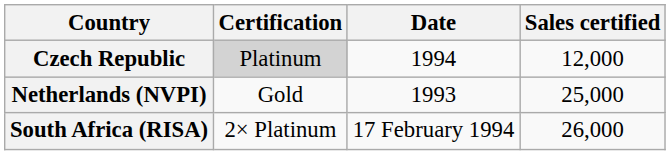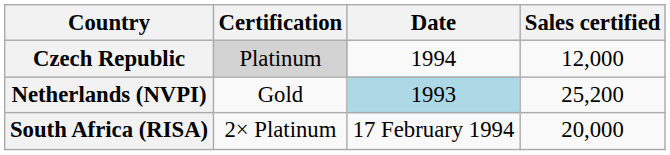 <table class="wikitable sortable plainrowheaders">
 <tr>
 <th>Country</th>
 <th>Certification</th>
 <th>Date</th>
 <th>Sales certified</th>
 </tr>
 <tr>
 <th scope="row">Czech Republic </th>
 <td align="center" style="background: lightgrey;">Platinum</td>
 <td align="center">1994</td>
 <td align="center">12,000</td>
 </tr>
 <tr>
 <th scope="row">Netherlands (NVPI) </th>
 <td align="center">Gold</td>
-<td align="center">1993</td>
-<td align="center">25,000</td>
+<td align="center" style="background: lightblue;">1993</td>
+<td align="center">25,200</td>
 </tr>
 <tr>
 <th scope="row">South Africa (RISA) </th>
 <td align="center">2× Platinum</td>
 <td align="center">17 February 1994</td>
-<td align="center">26,000</td>
+<td align="center">20,000</td>
 </tr>
 </table>
